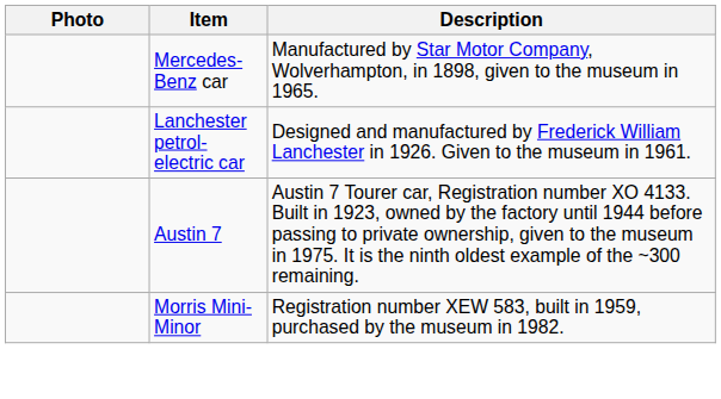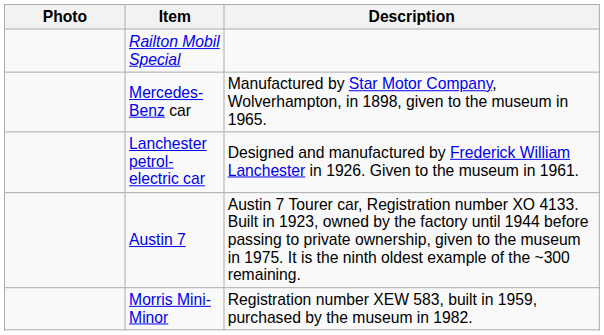 <table class="wikitable">
 <tr>
 <th style="width: 150px;">Photo</th>
 <th style="width: 100px;">Item</th>
 <th style="width: 500px">Description</th>
+</tr>
+<tr>
+<td></td>
+<td><em><a href='#'>Railton Mobil Special</a></em></td>
+<td></td>
 </tr>
 <tr>
 <td></td>
 <td><a href='#'>Mercedes-Benz</a> car</td>
 <td>Manufactured by <a href='#'>Star Motor Company</a>, Wolverhampton, in 1898, given to the museum in 1965.</td>
 </tr>
 <tr>
 <td></td>
 <td><a href='#'>Lanchester petrol-electric car</a></td>
 <td>Designed and manufactured by <a href='#'>Frederick William Lanchester</a> in 1926. Given to the museum in 1961.</td>
 </tr>
 <tr>
 <td></td>
 <td><a href='#'>Austin 7</a></td>
 <td>Austin 7 Tourer car, Registration number XO 4133. Built in 1923, owned by the factory until 1944 before passing to private ownership, given to the museum in 1975. It is the ninth oldest example of the ~300 remaining.</td>
 </tr>
 <tr>
 <td></td>
 <td><a href='#'>Morris Mini-Minor</a></td>
 <td>Registration number XEW 583, built in 1959, purchased by the museum in 1982.</td>
 </tr>
 </table>
